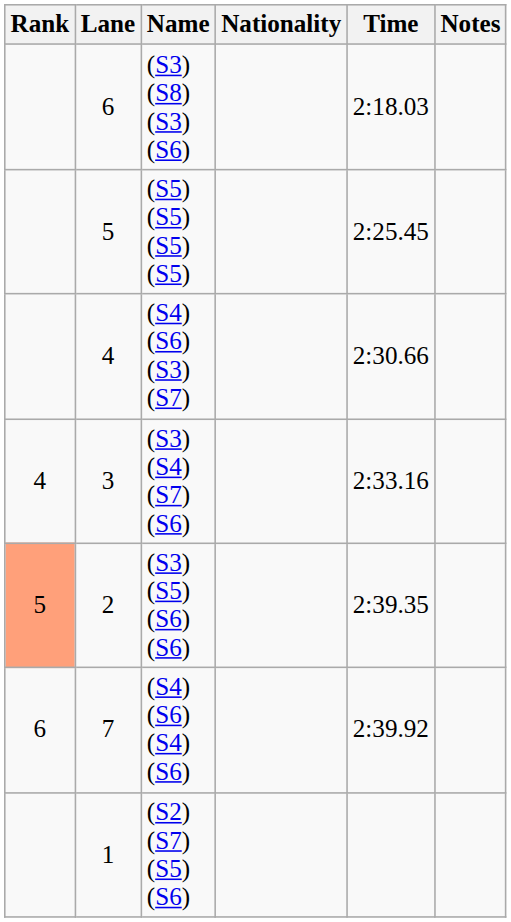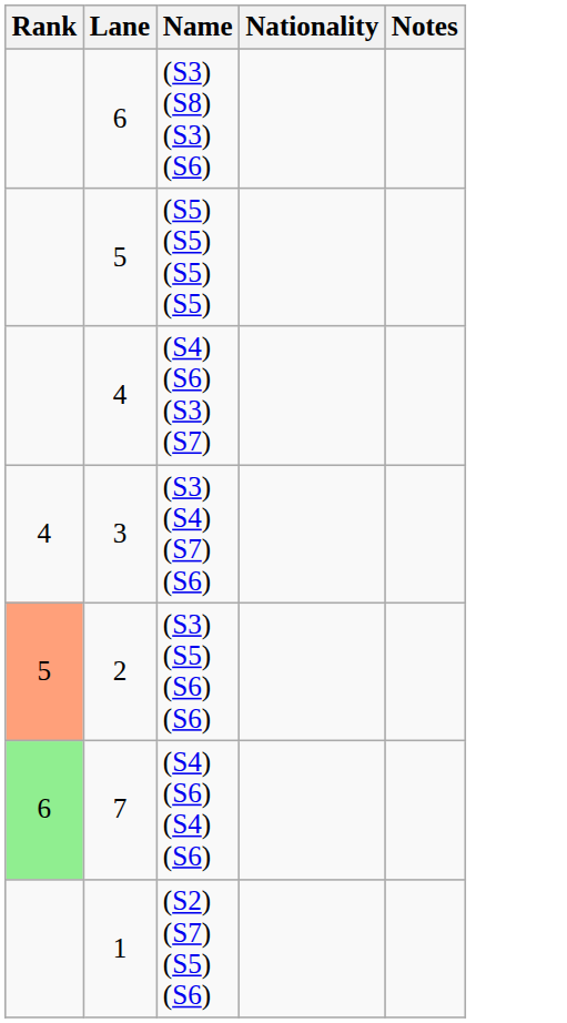 <table class="wikitable sortable" style="text-align:center">
 <tr>
 <th>Rank</th>
 <th>Lane</th>
 <th>Name</th>
 <th>Nationality</th>
-<th>Time</th>
 <th>Notes</th>
 </tr>
 <tr>
 <td></td>
 <td>6</td>
 <td align=left> (<a href='#'>S3</a>)<br> (<a href='#'>S8</a>)<br> (<a href='#'>S3</a>)<br> (<a href='#'>S6</a>)</td>
 <td align=left></td>
-<td>2:18.03</td>
 <td><strong></strong></td>
 </tr>
 <tr>
 <td></td>
 <td>5</td>
 <td align=left> (<a href='#'>S5</a>)<br> (<a href='#'>S5</a>)<br> (<a href='#'>S5</a>)<br> (<a href='#'>S5</a>)</td>
 <td align=left></td>
-<td>2:25.45</td>
 <td></td>
 </tr>
 <tr>
 <td></td>
 <td>4</td>
 <td align=left> (<a href='#'>S4</a>)<br> (<a href='#'>S6</a>)<br> (<a href='#'>S3</a>)<br> (<a href='#'>S7</a>)</td>
 <td align=left></td>
-<td>2:30.66</td>
 <td></td>
 </tr>
 <tr>
 <td>4</td>
 <td>3</td>
 <td align=left> (<a href='#'>S3</a>)<br> (<a href='#'>S4</a>)<br> (<a href='#'>S7</a>)<br> (<a href='#'>S6</a>)</td>
 <td align=left></td>
-<td>2:33.16</td>
 <td></td>
 </tr>
 <tr>
 <td style="background: lightsalmon;">5</td>
 <td>2</td>
 <td align=left> (<a href='#'>S3</a>)<br> (<a href='#'>S5</a>)<br>(<a href='#'>S6</a>)<br> (<a href='#'>S6</a>)</td>
 <td align=left></td>
-<td>2:39.35</td>
 <td></td>
 </tr>
 <tr>
-<td>6</td>
+<td style="background: lightgreen;">6</td>
 <td>7</td>
 <td align=left> (<a href='#'>S4</a>)<br> (<a href='#'>S6</a>)<br> (<a href='#'>S4</a>)<br> (<a href='#'>S6</a>)</td>
 <td align=left></td>
-<td>2:39.92</td>
 <td></td>
 </tr>
 <tr>
 <td></td>
 <td>1</td>
 <td align=left>  (<a href='#'>S2</a>)<br>  (<a href='#'>S7</a>)<br>  (<a href='#'>S5</a>)<br>   (<a href='#'>S6</a>)</td>
 <td align=left></td>
-<td></td>
 <td><strong></strong></td>
 </tr>
 </table>
